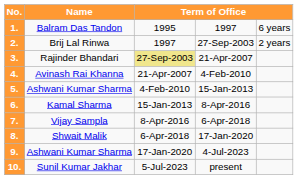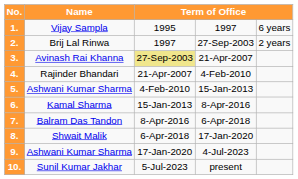 <table class="wikitable" style="font-size: x-big;">
 <tr>
 <th style="background-color:#FF9933; color:white">No.</th>
 <th style="background-color:#FF9933; color:white">Name</th>
 <th colspan="3" style="background-color:#FF9933; color:white">Term of Office</th>
 </tr>
 <tr style="text-align:center;">
 <th style="background-color:#FF9933; color:white">1.</th>
-<td><a href='#'>Balram Das Tandon</a></td>
+<td><a href='#'>Vijay Sampla</a></td>
 <td>1995</td>
 <td>1997</td>
 <td>6 years</td>
 </tr>
 <tr style="text-align:center;">
 <th style="background-color:#FF9933; color:white">2.</th>
 <td>Brij Lal Rinwa</td>
 <td>1997</td>
 <td>27-Sep-2003</td>
 <td>2 years</td>
 </tr>
 <tr style="text-align:center;">
 <th style="background-color:#FF9933; color:white">3.</th>
-<td>Rajinder Bhandari</td>
+<td><a href='#'>Avinash Rai Khanna</a></td>
 <td style="background: khaki;">27-Sep-2003</td>
 <td>21-Apr-2007</td>
 <td></td>
 </tr>
 <tr style="text-align:center;">
 <th style="background-color:#FF9933; color:white">4.</th>
-<td><a href='#'>Avinash Rai Khanna</a></td>
+<td>Rajinder Bhandari</td>
 <td>21-Apr-2007</td>
 <td>4-Feb-2010</td>
 <td></td>
 </tr>
 <tr style="text-align:center;">
 <th style="background-color:#FF9933; color:white">5.</th>
 <td><a href='#'>Ashwani Kumar Sharma</a></td>
 <td>4-Feb-2010</td>
 <td>15-Jan-2013</td>
 <td></td>
 </tr>
 <tr style="text-align:center;">
 <th style="background-color:#FF9933; color:white">6.</th>
 <td><a href='#'>Kamal Sharma</a></td>
 <td>15-Jan-2013</td>
 <td>8-Apr-2016</td>
 <td></td>
 </tr>
 <tr style="text-align:center;">
 <th style="background-color:#FF9933; color:white">7.</th>
-<td><a href='#'>Vijay Sampla</a></td>
+<td><a href='#'>Balram Das Tandon</a></td>
 <td>8-Apr-2016</td>
 <td>6-Apr-2018</td>
 <td></td>
 </tr>
 <tr style="text-align:center;">
 <th style="background-color:#FF9933; color:white">8.</th>
 <td><a href='#'>Shwait Malik</a></td>
 <td>6-Apr-2018</td>
 <td>17-Jan-2020</td>
 <td></td>
 </tr>
 <tr style="text-align:center;">
 <th style="background-color:#FF9933; color:white">9.</th>
 <td><a href='#'>Ashwani Kumar Sharma</a></td>
 <td>17-Jan-2020</td>
 <td>4-Jul-2023</td>
 <td></td>
 </tr>
 <tr style="text-align:center;">
 <th style="background-color:#FF9933; color:white">10.</th>
 <td><a href='#'>Sunil Kumar Jakhar</a></td>
 <td>5-Jul-2023</td>
 <td>present</td>
 <td></td>
 </tr>
 </table>
